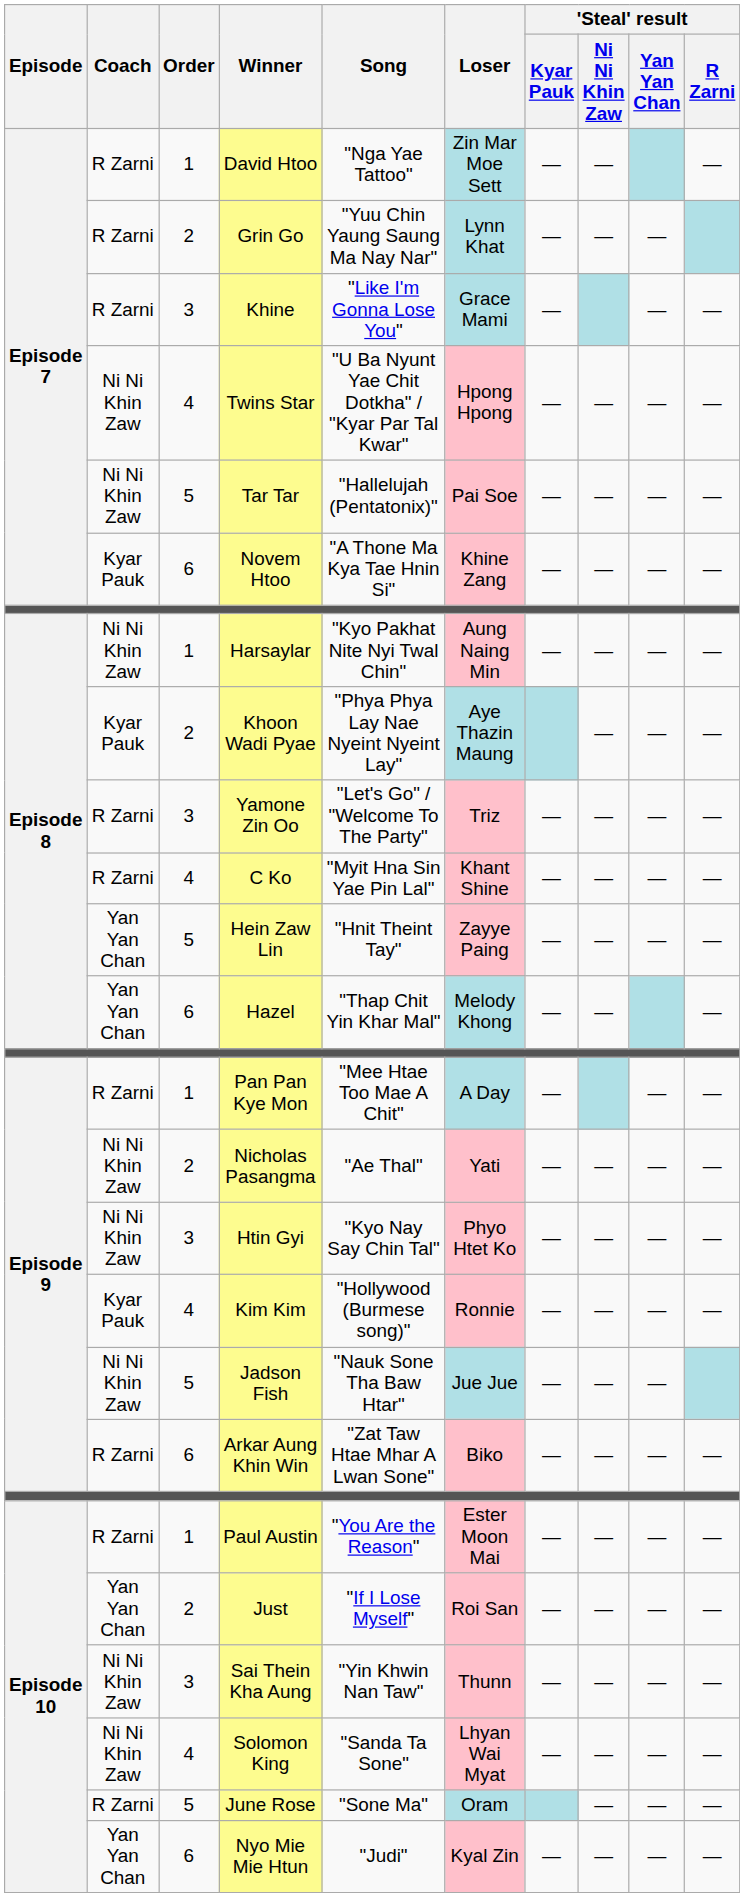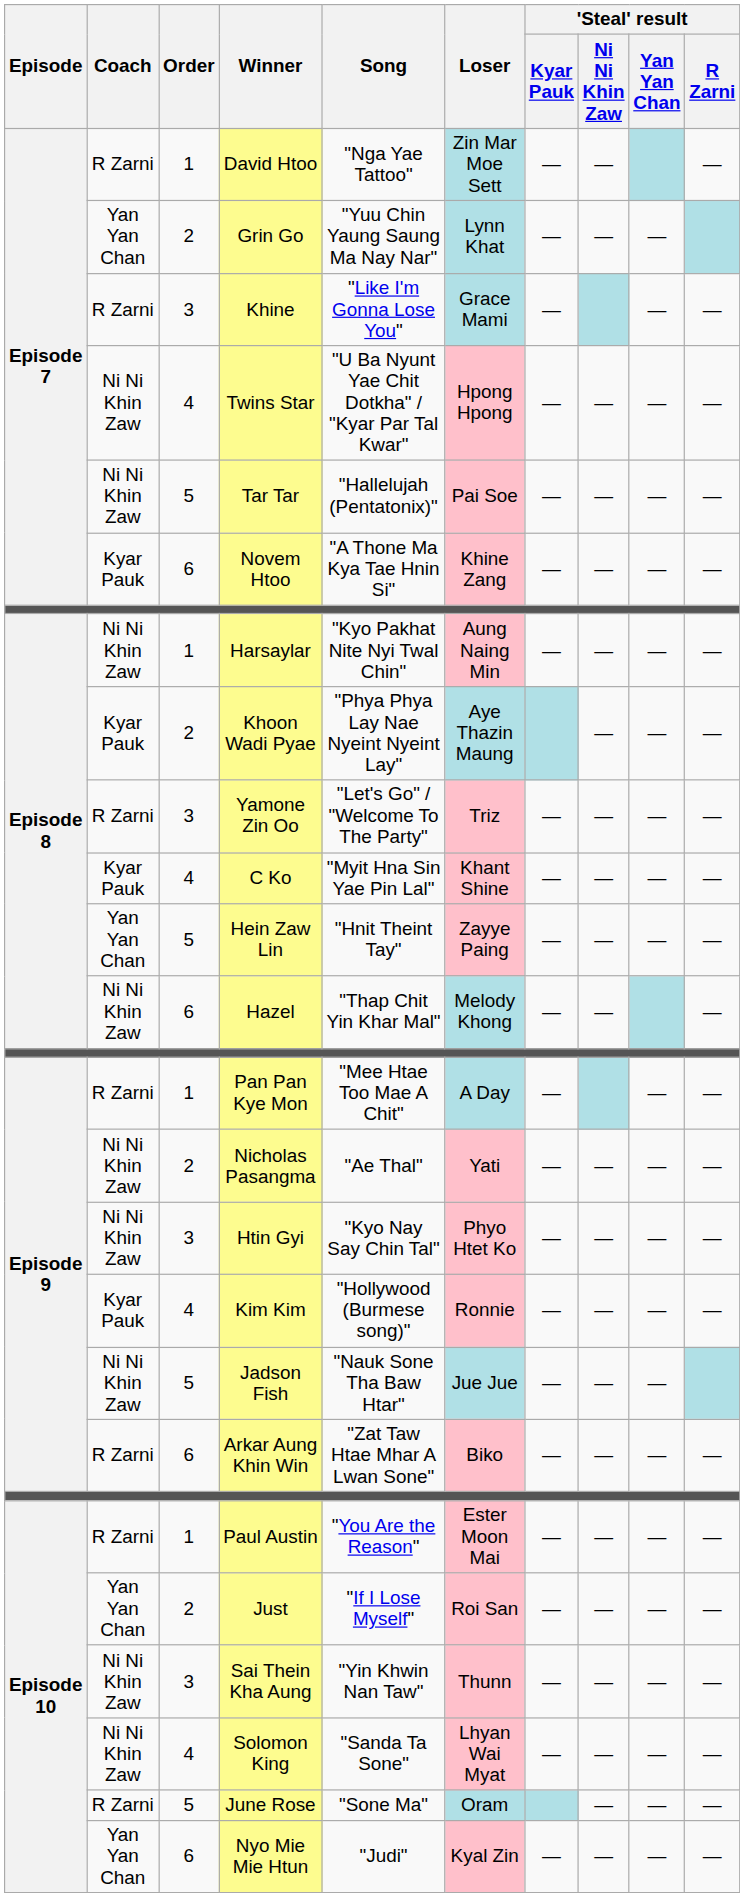 <table class="wikitable" style="text-align: center; width:100%;">
 <tr>
 <th rowspan="2" width="10%">Episode</th>
 <th rowspan="2" width="15%">Coach</th>
 <th rowspan="2" width="05%">Order</th>
 <th rowspan="2" width="18%">Winner</th>
 <th rowspan="2" width="22%">Song</th>
 <th rowspan="2" width="20%">Loser</th>
 <th colspan="4" width="20%">'Steal' result</th>
 </tr>
 <tr>
 <th width="05%"><a href='#'>Kyar Pauk</a></th>
 <th width="05%"><a href='#'>Ni Ni Khin Zaw</a></th>
 <th width="05%"><a href='#'>Yan Yan Chan</a></th>
 <th width="05%"><a href='#'>R Zarni</a></th>
 </tr>
 <tr>
 <th rowspan="6">Episode 7<br><small></small></th>
 <td>R Zarni</td>
 <td>1</td>
 <td style="background:#fdfc8f;">David Htoo</td>
 <td>"Nga Yae Tattoo"</td>
 <td style="background:#B0E0E6;">Zin Mar Moe Sett</td>
 <td>—</td>
 <td>—</td>
 <td style="background:#B0E0E6;"><strong></strong></td>
 <td>—</td>
 </tr>
 <tr>
-<td>R Zarni</td>
+<td>Yan Yan Chan</td>
 <td>2</td>
 <td style="background:#fdfc8f;">Grin Go</td>
 <td>"Yuu Chin Yaung Saung Ma Nay Nar"</td>
 <td style="background:#B0E0E6;">Lynn Khat</td>
 <td>—</td>
 <td>—</td>
 <td>—</td>
 <td style="background:#B0E0E6;"><strong></strong></td>
 </tr>
 <tr>
 <td>R Zarni</td>
 <td>3</td>
 <td style="background:#fdfc8f;">Khine</td>
 <td>"<a href='#'>Like I'm Gonna Lose You</a>"</td>
 <td style="background:#B0E0E6;">Grace Mami</td>
 <td>—</td>
 <td style="background:#B0E0E6;"><strong></strong></td>
 <td>—</td>
 <td>—</td>
 </tr>
 <tr>
 <td>Ni Ni Khin Zaw</td>
 <td>4</td>
 <td style="background:#fdfc8f;">Twins Star</td>
 <td>"U Ba Nyunt Yae Chit Dotkha" / "Kyar Par Tal Kwar"</td>
 <td style="background:pink;">Hpong Hpong</td>
 <td>—</td>
 <td>—</td>
 <td>—</td>
 <td>—</td>
 </tr>
 <tr>
 <td>Ni Ni Khin Zaw</td>
 <td>5</td>
 <td style="background:#fdfc8f;">Tar Tar</td>
 <td>"Hallelujah (Pentatonix)"</td>
 <td style="background:pink;">Pai Soe</td>
 <td>—</td>
 <td>—</td>
 <td>—</td>
 <td>—</td>
 </tr>
 <tr>
 <td>Kyar Pauk</td>
 <td>6</td>
 <td style="background:#fdfc8f;">Novem Htoo</td>
 <td>"A Thone Ma Kya Tae Hnin Si"</td>
 <td style="background:pink;">Khine Zang</td>
 <td>—</td>
 <td>—</td>
 <td>—</td>
 <td>—</td>
 </tr>
 <tr>
 <td colspan="10" style="background:#555;"></td>
 </tr>
 <tr>
 <th rowspan="6">Episode 8<br><small></small></th>
 <td>Ni Ni Khin Zaw</td>
 <td>1</td>
 <td style="background:#fdfc8f;">Harsaylar</td>
 <td>"Kyo Pakhat Nite Nyi Twal Chin"</td>
 <td style="background:pink;">Aung Naing Min</td>
 <td>—</td>
 <td>—</td>
 <td>—</td>
 <td>—</td>
 </tr>
 <tr>
 <td>Kyar Pauk</td>
 <td>2</td>
 <td style="background:#fdfc8f;">Khoon Wadi Pyae</td>
 <td>"Phya Phya Lay Nae Nyeint Nyeint Lay"</td>
 <td style="background:#B0E0E6;">Aye Thazin Maung</td>
 <td style="background:#B0E0E6;"><strong></strong></td>
 <td>—</td>
 <td>—</td>
 <td>—</td>
 </tr>
 <tr>
 <td>R Zarni</td>
 <td>3</td>
 <td style="background:#fdfc8f;">Yamone Zin Oo</td>
 <td>"Let's Go" / "Welcome To The Party"</td>
 <td style="background:pink;">Triz</td>
 <td>—</td>
 <td>—</td>
 <td>—</td>
 <td>—</td>
 </tr>
 <tr>
-<td>R Zarni</td>
+<td>Kyar Pauk</td>
 <td>4</td>
 <td style="background:#fdfc8f;">C Ko</td>
 <td>"Myit Hna Sin Yae Pin Lal"</td>
 <td style="background:pink;">Khant Shine</td>
 <td>—</td>
 <td>—</td>
 <td>—</td>
 <td>—</td>
 </tr>
 <tr>
 <td>Yan Yan Chan</td>
 <td>5</td>
 <td style="background:#fdfc8f;">Hein Zaw Lin</td>
 <td>"Hnit Theint Tay"</td>
 <td style="background:pink;">Zayye Paing</td>
 <td>—</td>
 <td>—</td>
 <td>—</td>
 <td>—</td>
 </tr>
 <tr>
-<td>Yan Yan Chan</td>
+<td>Ni Ni Khin Zaw</td>
 <td>6</td>
 <td style="background:#fdfc8f;">Hazel</td>
 <td>"Thap Chit Yin Khar Mal"</td>
 <td style="background:#B0E0E6;">Melody Khong</td>
 <td>—</td>
 <td>—</td>
 <td style="background:#B0E0E6;"><strong></strong></td>
 <td>—</td>
 </tr>
 <tr>
 <td colspan="10" style="background:#555;"></td>
 </tr>
 <tr>
 <th rowspan="6">Episode 9<br><small></small></th>
 <td>R Zarni</td>
 <td>1</td>
 <td style="background:#fdfc8f;">Pan Pan Kye Mon</td>
 <td>"Mee Htae Too Mae A Chit"</td>
 <td style="background:#B0E0E6;">A Day</td>
 <td>—</td>
 <td style="background:#B0E0E6;"><strong></strong></td>
 <td>—</td>
 <td>—</td>
 </tr>
 <tr>
 <td>Ni Ni Khin Zaw</td>
 <td>2</td>
 <td style="background:#fdfc8f;">Nicholas Pasangma</td>
 <td>"Ae Thal"</td>
 <td style="background:pink;">Yati</td>
 <td>—</td>
 <td>—</td>
 <td>—</td>
 <td>—</td>
 </tr>
 <tr>
 <td>Ni Ni Khin Zaw</td>
 <td>3</td>
 <td style="background:#fdfc8f;">Htin Gyi</td>
 <td>"Kyo Nay Say Chin Tal"</td>
 <td style="background:pink;">Phyo Htet Ko</td>
 <td>—</td>
 <td>—</td>
 <td>—</td>
 <td>—</td>
 </tr>
 <tr>
 <td>Kyar Pauk</td>
 <td>4</td>
 <td style="background:#fdfc8f;">Kim Kim</td>
 <td>"Hollywood (Burmese song)"</td>
 <td style="background:pink;">Ronnie</td>
 <td>—</td>
 <td>—</td>
 <td>—</td>
 <td>—</td>
 </tr>
 <tr>
 <td>Ni Ni Khin Zaw</td>
 <td>5</td>
 <td style="background:#fdfc8f;">Jadson Fish</td>
 <td>"Nauk Sone Tha Baw Htar"</td>
 <td style="background:#B0E0E6;">Jue Jue</td>
 <td>—</td>
 <td>—</td>
 <td>—</td>
 <td style="background:#B0E0E6;"><strong></strong></td>
 </tr>
 <tr>
 <td>R Zarni</td>
 <td>6</td>
 <td style="background:#fdfc8f;">Arkar Aung Khin Win</td>
 <td>"Zat Taw Htae Mhar A Lwan Sone"</td>
 <td style="background:pink;">Biko</td>
 <td>—</td>
 <td>—</td>
 <td>—</td>
 <td>—</td>
 </tr>
 <tr>
 <td colspan="10" style="background:#555;"></td>
 </tr>
 <tr>
 <th rowspan="6">Episode 10<br><small></small></th>
 <td>R Zarni</td>
 <td>1</td>
 <td style="background:#fdfc8f;">Paul Austin</td>
 <td>"<a href='#'>You Are the Reason</a>"</td>
 <td style="background:pink;">Ester Moon Mai</td>
 <td>—</td>
 <td>—</td>
 <td>—</td>
 <td>—</td>
 </tr>
 <tr>
 <td>Yan Yan Chan</td>
 <td>2</td>
 <td style="background:#fdfc8f;">Just</td>
 <td>"<a href='#'>If I Lose Myself</a>"</td>
 <td style="background:pink;">Roi San</td>
 <td>—</td>
 <td>—</td>
 <td>—</td>
 <td>—</td>
 </tr>
 <tr>
 <td>Ni Ni Khin Zaw</td>
 <td>3</td>
 <td style="background:#fdfc8f;">Sai Thein Kha Aung</td>
 <td>"Yin Khwin Nan Taw"</td>
 <td style="background:pink;">Thunn</td>
 <td>—</td>
 <td>—</td>
 <td>—</td>
 <td>—</td>
 </tr>
 <tr>
 <td>Ni Ni Khin Zaw</td>
 <td>4</td>
 <td style="background:#fdfc8f;">Solomon King</td>
 <td>"Sanda Ta Sone"</td>
 <td style="background:pink;">Lhyan Wai Myat</td>
 <td>—</td>
 <td>—</td>
 <td>—</td>
 <td>—</td>
 </tr>
 <tr>
 <td>R Zarni</td>
 <td>5</td>
 <td style="background:#fdfc8f;">June Rose</td>
 <td>"Sone Ma"</td>
 <td style="background:#B0E0E6;">Oram</td>
 <td style="background:#B0E0E6;"><strong></strong></td>
 <td>—</td>
 <td>—</td>
 <td>—</td>
 </tr>
 <tr>
 <td>Yan Yan Chan</td>
 <td>6</td>
 <td style="background:#fdfc8f;">Nyo Mie Mie Htun</td>
 <td>"Judi"</td>
 <td style="background:pink;">Kyal Zin</td>
 <td>—</td>
 <td>—</td>
 <td>—</td>
 <td>—</td>
 </tr>
 <tr>
 </tr>
 </table>
